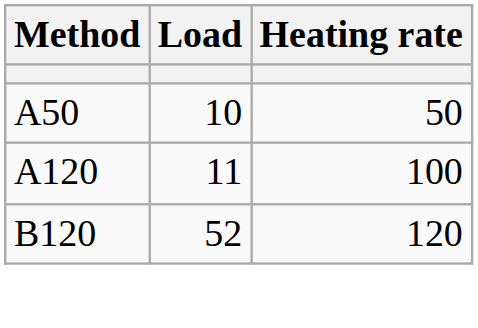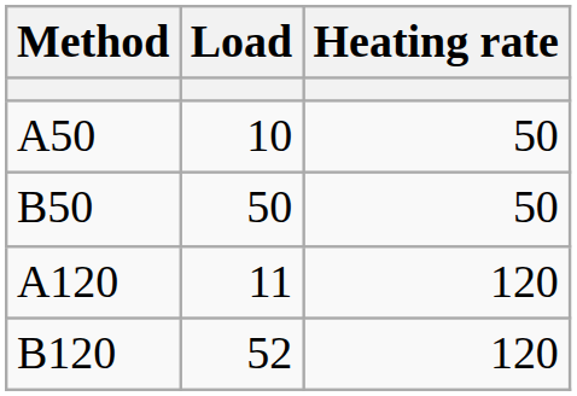 <table class="wikitable sortable" style="text-align:left">
 <tr>
 <th>Method</th>
 <th>Load</th>
 <th>Heating rate</th>
 </tr>
 <tr>
 <th></th>
 <th></th>
 <th></th>
 </tr>
 <tr>
 <td>A50</td>
 <td style="text-align:right">10</td>
 <td style="text-align:right">50</td>
 </tr>
 <tr>
+<td>B50</td>
+<td style="text-align:right">50</td>
+<td style="text-align:right">50</td>
+</tr>
+<tr>
 <td>A120</td>
 <td style="text-align:right">11</td>
-<td style="text-align:right">100</td>
+<td style="text-align:right">120</td>
 </tr>
 <tr>
 <td>B120</td>
 <td style="text-align:right">52</td>
 <td style="text-align:right">120</td>
 </tr>
 </table>
